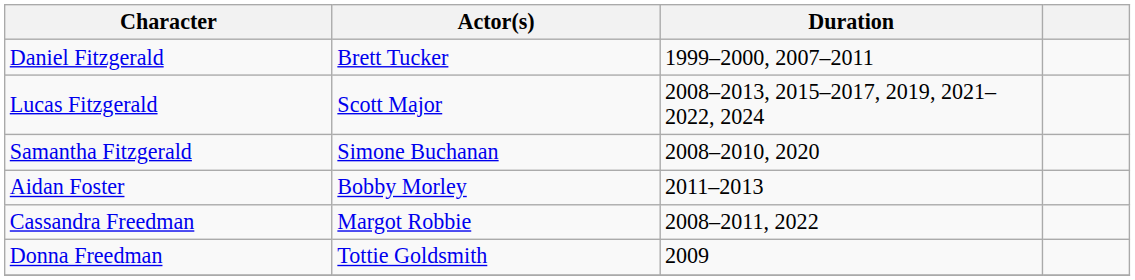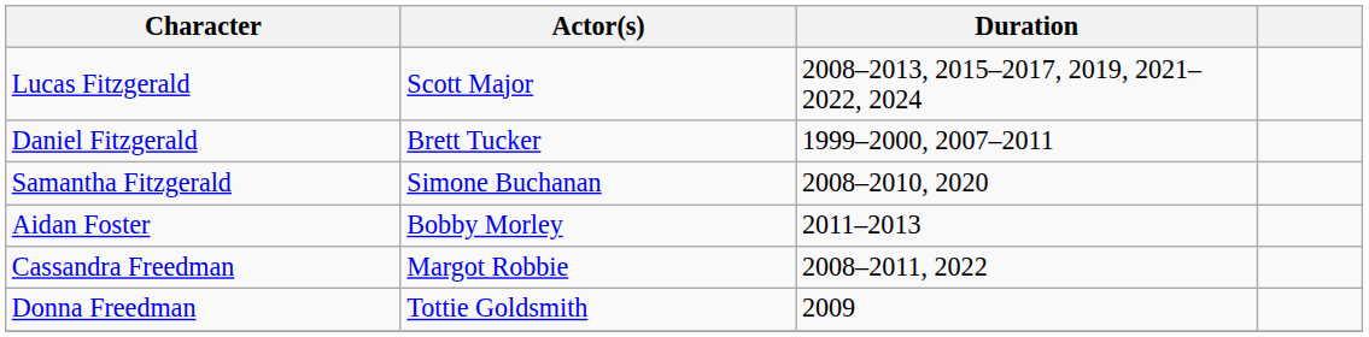 <table class="wikitable">
 <tr>
 <th scope="col" width="230">Character</th>
 <th scope="col" width="230">Actor(s)</th>
 <th scope="col" width="270">Duration</th>
 <th scope="col" width="55"></th>
 </tr>
 <tr>
+<td><a href='#'>Lucas Fitzgerald</a></td>
+<td><a href='#'>Scott Major</a></td>
+<td>2008–2013, 2015–2017, 2019, 2021–2022, 2024</td>
+<td></td>
+</tr>
+<tr>
 <td><a href='#'>Daniel Fitzgerald</a></td>
 <td><a href='#'>Brett Tucker</a></td>
 <td>1999–2000, 2007–2011</td>
-<td></td>
-</tr>
-<tr>
-<td><a href='#'>Lucas Fitzgerald</a></td>
-<td><a href='#'>Scott Major</a></td>
-<td>2008–2013, 2015–2017, 2019, 2021–2022, 2024</td>
 <td></td>
 </tr>
 <tr>
 <td><a href='#'>Samantha Fitzgerald</a></td>
 <td><a href='#'>Simone Buchanan</a></td>
 <td>2008–2010, 2020</td>
 <td></td>
 </tr>
 <tr>
 <td><a href='#'>Aidan Foster</a></td>
 <td><a href='#'>Bobby Morley</a></td>
 <td>2011–2013</td>
 <td></td>
 </tr>
 <tr>
 <td><a href='#'>Cassandra Freedman</a></td>
 <td><a href='#'>Margot Robbie</a></td>
 <td>2008–2011, 2022</td>
 <td></td>
 </tr>
 <tr>
 <td><a href='#'>Donna Freedman</a></td>
 <td><a href='#'>Tottie Goldsmith</a></td>
 <td>2009</td>
 <td></td>
 </tr>
 <tr>
 </tr>
 </table>
